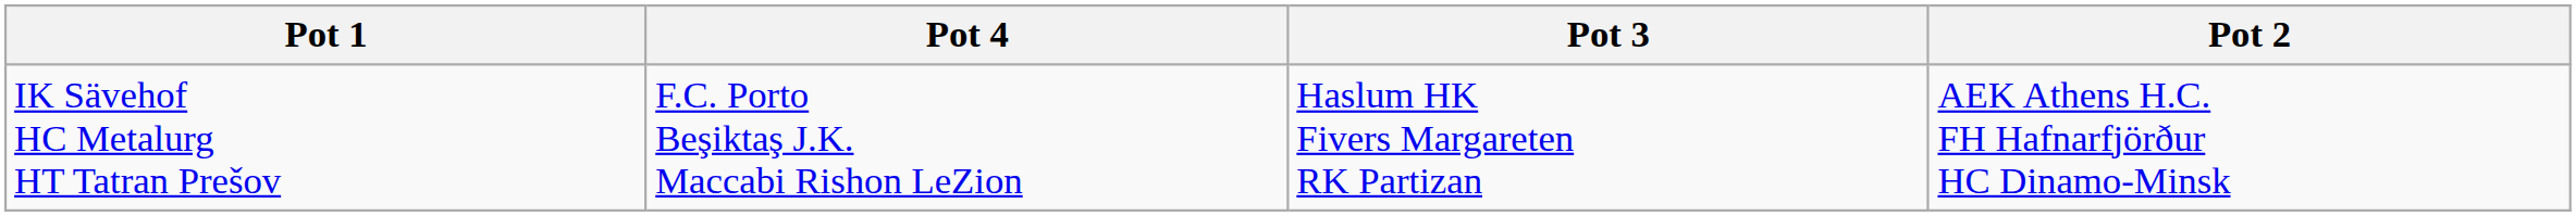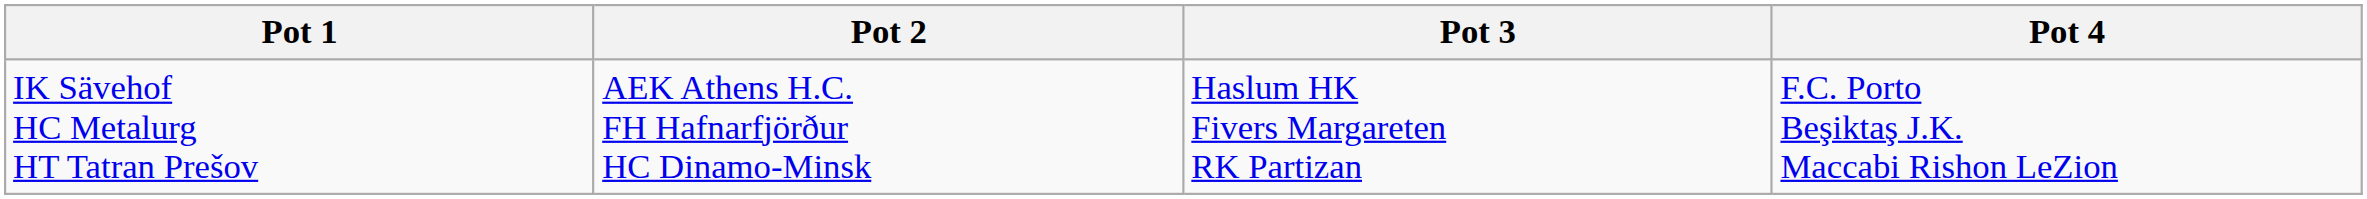 <table class="wikitable">
 <tr>
 <th width=15%>Pot 1</th>
+<th width=15%>Pot 2</th>
+<th width=15%>Pot 3</th>
 <th width=15%>Pot 4</th>
-<th width=15%>Pot 3</th>
-<th width=15%>Pot 2</th>
 </tr>
 <tr>
 <td valign="top"> <a href='#'>IK Sävehof</a><br> <a href='#'>HC Metalurg</a><br> <a href='#'>HT Tatran Prešov</a></td>
+<td valign="top"> <a href='#'>AEK Athens H.C.</a><br> <a href='#'>FH Hafnarfjörður</a><br> <a href='#'>HC Dinamo-Minsk</a></td>
+<td valign="top"> <a href='#'>Haslum HK</a><br> <a href='#'>Fivers Margareten</a><br> <a href='#'>RK Partizan</a></td>
 <td valign="top"> <a href='#'>F.C. Porto</a><br> <a href='#'>Beşiktaş J.K.</a><br> <a href='#'>Maccabi Rishon LeZion</a></td>
-<td valign="top"> <a href='#'>Haslum HK</a><br> <a href='#'>Fivers Margareten</a><br> <a href='#'>RK Partizan</a></td>
-<td valign="top"> <a href='#'>AEK Athens H.C.</a><br> <a href='#'>FH Hafnarfjörður</a><br> <a href='#'>HC Dinamo-Minsk</a></td>
 </tr>
 </table>
